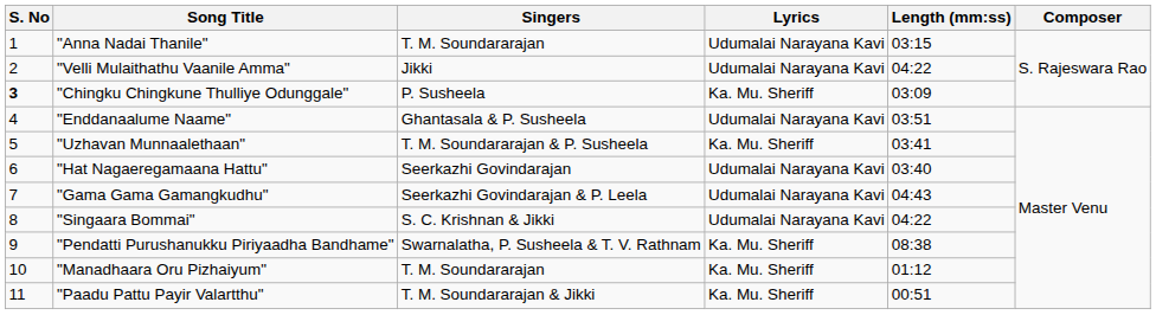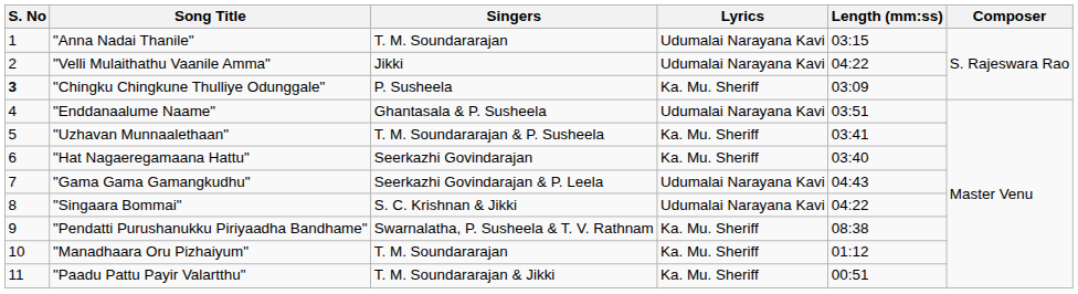 <table class="wikitable">
 <tr>
 <th>S. No</th>
 <th>Song Title</th>
 <th>Singers</th>
 <th>Lyrics</th>
 <th>Length (mm:ss)</th>
 <th>Composer</th>
 </tr>
 <tr>
 <td>1</td>
 <td>"Anna Nadai Thanile"</td>
 <td>T. M. Soundararajan</td>
 <td>Udumalai Narayana Kavi</td>
 <td>03:15</td>
 <td rowspan=3>S. Rajeswara Rao</td>
 </tr>
 <tr>
 <td>2</td>
 <td>"Velli Mulaithathu Vaanile Amma"</td>
 <td>Jikki</td>
 <td>Udumalai Narayana Kavi</td>
 <td>04:22</td>
 </tr>
 <tr>
 <td><strong>3</strong></td>
 <td>"Chingku Chingkune Thulliye Odunggale"</td>
 <td>P. Susheela</td>
 <td>Ka. Mu. Sheriff</td>
 <td>03:09</td>
 </tr>
 <tr>
 <td>4</td>
 <td>"Enddanaalume Naame"</td>
 <td>Ghantasala & P. Susheela</td>
 <td>Udumalai Narayana Kavi</td>
 <td>03:51</td>
 <td rowspan=8>Master Venu</td>
 </tr>
 <tr>
 <td>5</td>
 <td>"Uzhavan Munnaalethaan"</td>
 <td>T. M. Soundararajan & P. Susheela</td>
 <td>Ka. Mu. Sheriff</td>
 <td>03:41</td>
 </tr>
 <tr>
 <td>6</td>
 <td>"Hat Nagaeregamaana Hattu"</td>
 <td>Seerkazhi Govindarajan</td>
-<td>Udumalai Narayana Kavi</td>
+<td>Ka. Mu. Sheriff</td>
 <td>03:40</td>
 </tr>
 <tr>
 <td>7</td>
 <td>"Gama Gama Gamangkudhu"</td>
 <td>Seerkazhi Govindarajan & P. Leela</td>
 <td>Udumalai Narayana Kavi</td>
 <td>04:43</td>
 </tr>
 <tr>
 <td>8</td>
 <td>"Singaara Bommai"</td>
 <td>S. C. Krishnan & Jikki</td>
 <td>Udumalai Narayana Kavi</td>
 <td>04:22</td>
 </tr>
 <tr>
 <td>9</td>
 <td>"Pendatti Purushanukku Piriyaadha Bandhame"</td>
 <td>Swarnalatha, P. Susheela & T. V. Rathnam</td>
 <td>Ka. Mu. Sheriff</td>
 <td>08:38</td>
 </tr>
 <tr>
 <td>10</td>
 <td>"Manadhaara Oru Pizhaiyum"</td>
 <td>T. M. Soundararajan</td>
 <td>Ka. Mu. Sheriff</td>
 <td>01:12</td>
 </tr>
 <tr>
 <td>11</td>
 <td>"Paadu Pattu Payir Valartthu"</td>
 <td>T. M. Soundararajan & Jikki</td>
 <td>Ka. Mu. Sheriff</td>
 <td>00:51</td>
 </tr>
 </table>
